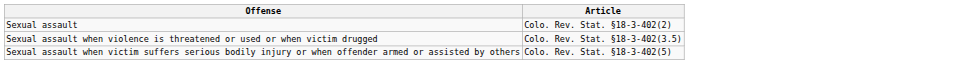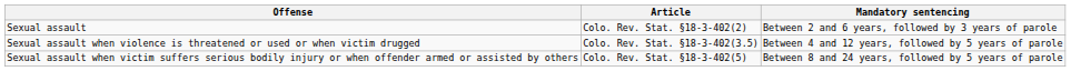 <table class="wikitable">
 <tr>
 <th>Offense</th>
 <th>Article</th>
+<th>Mandatory sentencing</th>
 </tr>
 <tr>
 <td>Sexual assault</td>
 <td>Colo. Rev. Stat. §18-3-402(2)</td>
+<td>Between 2 and 6 years, followed by 3 years of parole</td>
 </tr>
 <tr>
 <td>Sexual assault when violence is threatened or used or when victim drugged</td>
 <td>Colo. Rev. Stat. §18-3-402(3.5)</td>
+<td>Between 4 and 12 years, followed by 5 years of parole</td>
 </tr>
 <tr>
 <td>Sexual assault when victim suffers serious bodily injury or when offender armed or assisted by others</td>
 <td>Colo. Rev. Stat. §18-3-402(5)</td>
+<td>Between 8 and 24 years, followed by 5 years of parole</td>
 </tr>
 </table>
